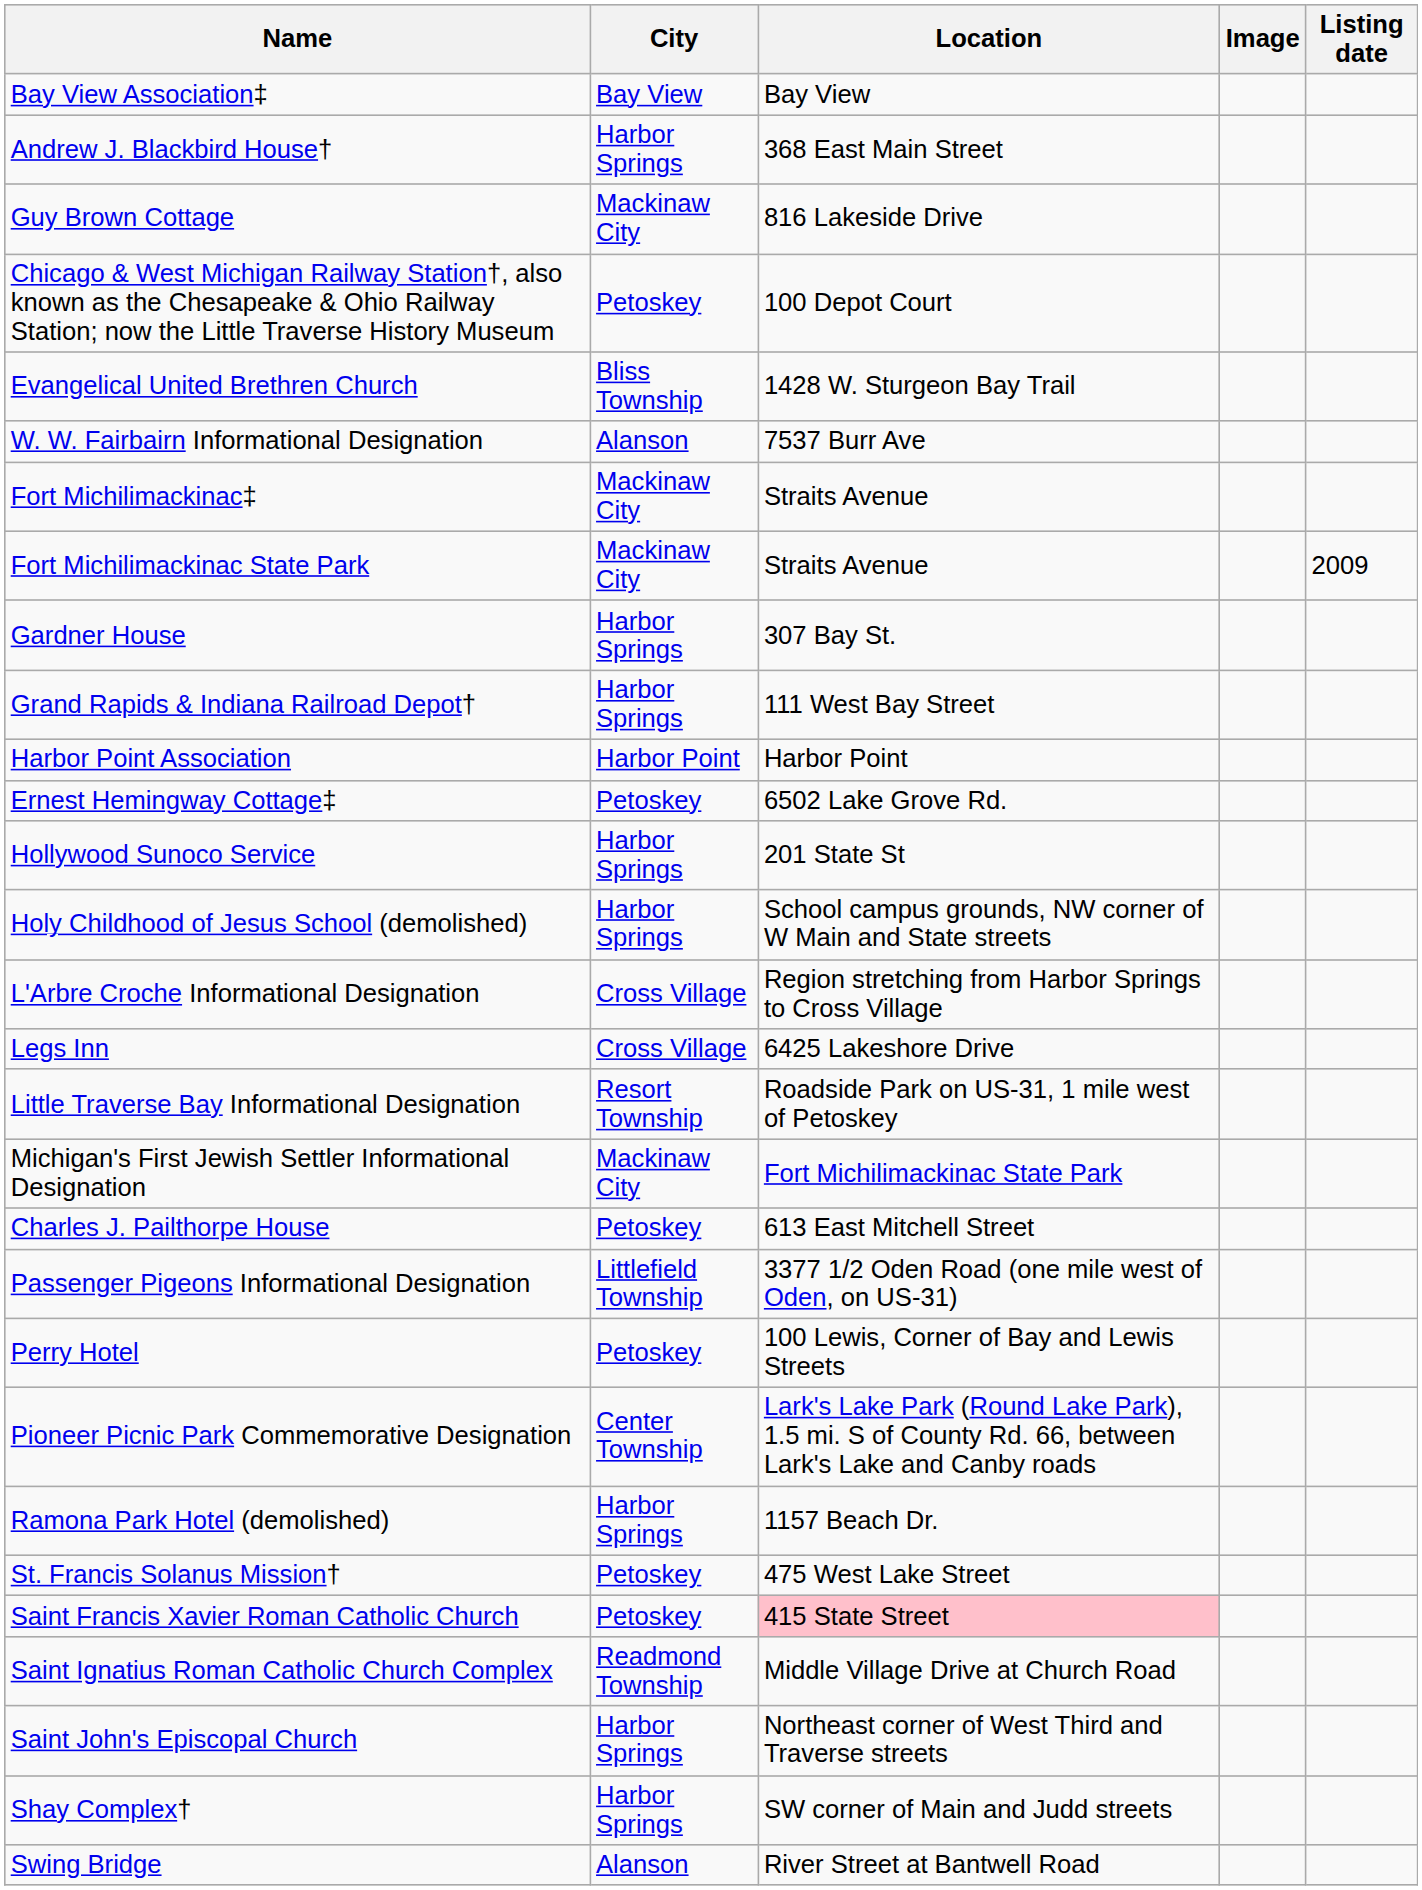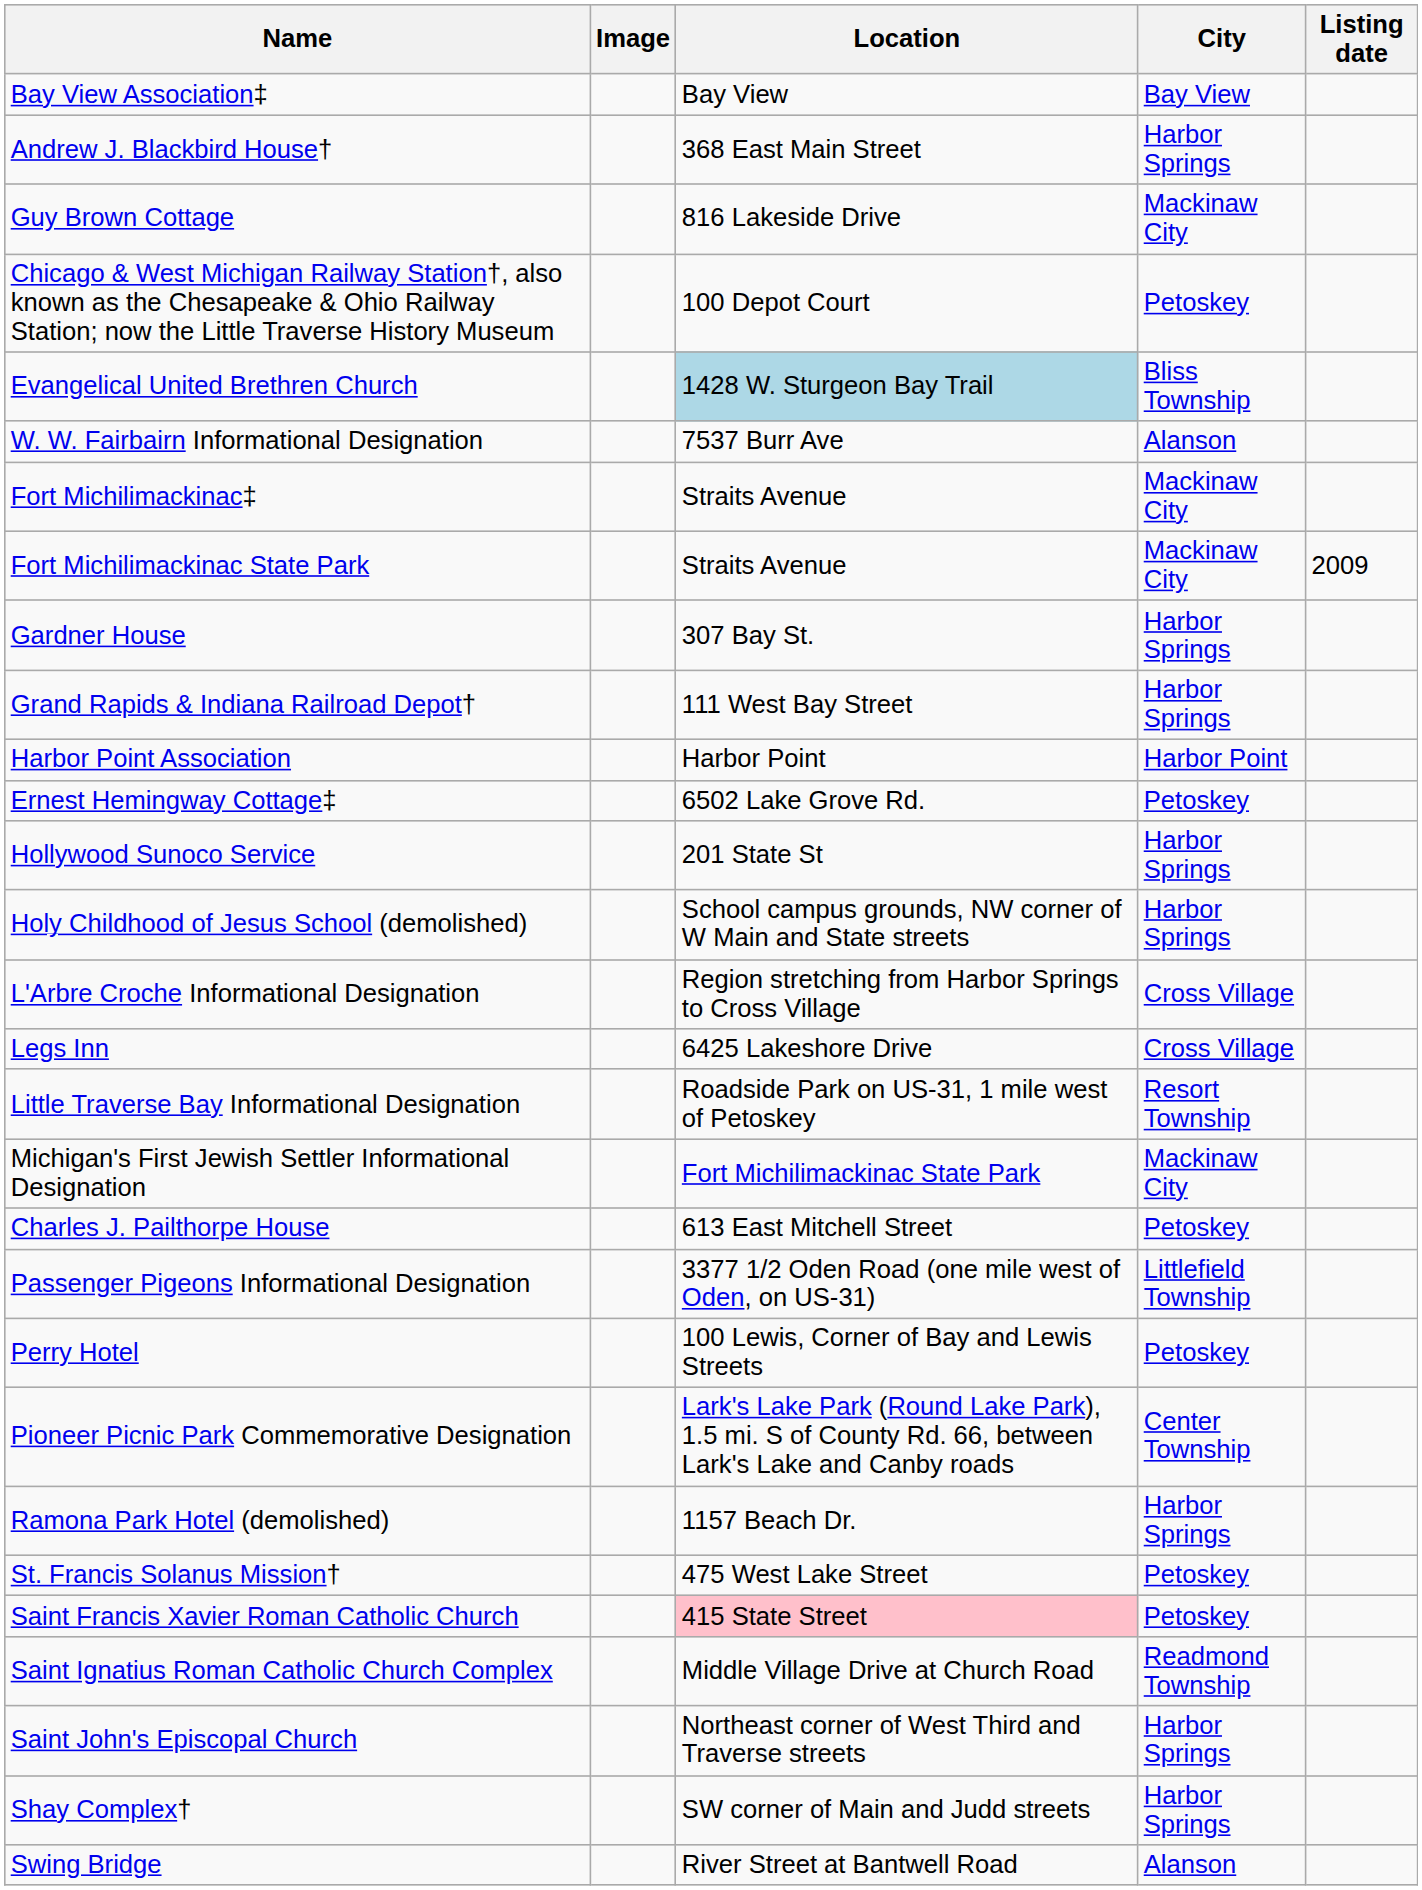 <table class="wikitable sortable" style="width:100%">
 <tr>
 <th>Name</th>
+<th>Image</th>
+<th>Location</th>
 <th>City</th>
-<th>Location</th>
-<th>Image</th>
 <th>Listing date</th>
 </tr>
 <tr>
 <td><a href='#'>Bay View Association</a>‡</td>
+<td></td>
+<td>Bay View</td>
 <td><a href='#'>Bay View</a></td>
-<td>Bay View</td>
-<td></td>
 <td></td>
 </tr>
 <tr>
 <td><a href='#'>Andrew J. Blackbird House</a>†</td>
+<td></td>
+<td>368 East Main Street</td>
 <td><a href='#'>Harbor Springs</a></td>
-<td>368 East Main Street</td>
-<td></td>
 <td></td>
 </tr>
 <tr>
 <td><a href='#'>Guy Brown Cottage</a></td>
+<td></td>
+<td>816 Lakeside Drive</td>
 <td><a href='#'>Mackinaw City</a></td>
-<td>816 Lakeside Drive</td>
-<td></td>
 <td></td>
 </tr>
 <tr>
 <td><a href='#'>Chicago & West Michigan Railway Station</a>†, also known as the Chesapeake & Ohio Railway Station; now the Little Traverse History Museum</td>
+<td></td>
+<td>100 Depot Court</td>
 <td><a href='#'>Petoskey</a></td>
-<td>100 Depot Court</td>
-<td></td>
 <td></td>
 </tr>
 <tr>
 <td><a href='#'>Evangelical United Brethren Church</a></td>
+<td></td>
+<td style="background: lightblue;">1428 W. Sturgeon Bay Trail</td>
 <td><a href='#'>Bliss Township</a></td>
-<td>1428 W. Sturgeon Bay Trail</td>
-<td></td>
 <td></td>
 </tr>
 <tr>
 <td><a href='#'>W. W. Fairbairn</a> Informational Designation</td>
+<td></td>
+<td>7537 Burr Ave</td>
 <td><a href='#'>Alanson</a></td>
-<td>7537 Burr Ave</td>
-<td></td>
 <td></td>
 </tr>
 <tr>
 <td><a href='#'>Fort Michilimackinac</a>‡</td>
+<td></td>
+<td>Straits Avenue</td>
 <td><a href='#'>Mackinaw City</a></td>
-<td>Straits Avenue</td>
-<td></td>
 <td></td>
 </tr>
 <tr>
 <td><a href='#'>Fort Michilimackinac State Park</a></td>
+<td></td>
+<td>Straits Avenue</td>
 <td><a href='#'>Mackinaw City</a></td>
-<td>Straits Avenue</td>
-<td></td>
 <td>2009</td>
 </tr>
 <tr>
 <td><a href='#'>Gardner House</a></td>
+<td></td>
+<td>307 Bay St.</td>
 <td><a href='#'>Harbor Springs</a></td>
-<td>307 Bay St.</td>
-<td></td>
 <td></td>
 </tr>
 <tr>
 <td><a href='#'>Grand Rapids & Indiana Railroad Depot</a>†</td>
+<td></td>
+<td>111 West Bay Street</td>
 <td><a href='#'>Harbor Springs</a></td>
-<td>111 West Bay Street</td>
-<td></td>
 <td></td>
 </tr>
 <tr>
 <td><a href='#'>Harbor Point Association</a></td>
+<td></td>
+<td>Harbor Point</td>
 <td><a href='#'>Harbor Point</a></td>
-<td>Harbor Point</td>
-<td></td>
 <td></td>
 </tr>
 <tr>
 <td><a href='#'>Ernest Hemingway Cottage</a>‡</td>
+<td></td>
+<td>6502 Lake Grove Rd.</td>
 <td><a href='#'>Petoskey</a></td>
-<td>6502 Lake Grove Rd.</td>
-<td></td>
 <td></td>
 </tr>
 <tr>
 <td><a href='#'>Hollywood Sunoco Service</a></td>
+<td></td>
+<td>201 State St</td>
 <td><a href='#'>Harbor Springs</a></td>
-<td>201 State St</td>
-<td></td>
 <td></td>
 </tr>
 <tr>
 <td><a href='#'>Holy Childhood of Jesus School</a> (demolished)</td>
+<td></td>
+<td>School campus grounds, NW corner of W Main and State streets</td>
 <td><a href='#'>Harbor Springs</a></td>
-<td>School campus grounds, NW corner of W Main and State streets</td>
-<td></td>
 <td></td>
 </tr>
 <tr>
 <td><a href='#'>L'Arbre Croche</a> Informational Designation</td>
+<td></td>
+<td>Region stretching from Harbor Springs to Cross Village</td>
 <td><a href='#'>Cross Village</a></td>
-<td>Region stretching from Harbor Springs to Cross Village</td>
-<td></td>
 <td></td>
 </tr>
 <tr>
 <td><a href='#'>Legs Inn</a></td>
+<td></td>
+<td>6425 Lakeshore Drive</td>
 <td><a href='#'>Cross Village</a></td>
-<td>6425 Lakeshore Drive</td>
-<td></td>
 <td></td>
 </tr>
 <tr>
 <td><a href='#'>Little Traverse Bay</a> Informational Designation</td>
+<td></td>
+<td>Roadside Park on US-31, 1 mile west of Petoskey</td>
 <td><a href='#'>Resort Township</a></td>
-<td>Roadside Park on US-31, 1 mile west of Petoskey</td>
-<td></td>
 <td></td>
 </tr>
 <tr>
 <td>Michigan's First Jewish Settler Informational Designation</td>
+<td></td>
+<td><a href='#'>Fort Michilimackinac State Park</a></td>
 <td><a href='#'>Mackinaw City</a></td>
-<td><a href='#'>Fort Michilimackinac State Park</a></td>
-<td></td>
 <td></td>
 </tr>
 <tr>
 <td><a href='#'>Charles J. Pailthorpe House</a></td>
+<td></td>
+<td>613 East Mitchell Street</td>
 <td><a href='#'>Petoskey</a></td>
-<td>613 East Mitchell Street</td>
-<td></td>
 <td></td>
 </tr>
 <tr>
 <td><a href='#'>Passenger Pigeons</a> Informational Designation</td>
+<td></td>
+<td>3377 1/2 Oden Road (one mile west of <a href='#'>Oden</a>, on US-31)</td>
 <td><a href='#'>Littlefield Township</a></td>
-<td>3377 1/2 Oden Road (one mile west of <a href='#'>Oden</a>, on US-31)</td>
-<td></td>
 <td></td>
 </tr>
 <tr>
 <td><a href='#'>Perry Hotel</a></td>
+<td></td>
+<td>100 Lewis, Corner of Bay and Lewis Streets</td>
 <td><a href='#'>Petoskey</a></td>
-<td>100 Lewis, Corner of Bay and Lewis Streets</td>
-<td></td>
 <td></td>
 </tr>
 <tr>
 <td><a href='#'>Pioneer Picnic Park</a> Commemorative Designation</td>
+<td></td>
+<td><a href='#'>Lark's Lake Park</a> (<a href='#'>Round Lake Park</a>), 1.5 mi. S of County Rd. 66, between Lark's Lake and Canby roads</td>
 <td><a href='#'>Center Township</a></td>
-<td><a href='#'>Lark's Lake Park</a> (<a href='#'>Round Lake Park</a>), 1.5 mi. S of County Rd. 66, between Lark's Lake and Canby roads</td>
-<td></td>
 <td></td>
 </tr>
 <tr>
 <td><a href='#'>Ramona Park Hotel</a> (demolished)</td>
+<td></td>
+<td>1157 Beach Dr.</td>
 <td><a href='#'>Harbor Springs</a></td>
-<td>1157 Beach Dr.</td>
-<td></td>
 <td></td>
 </tr>
 <tr>
 <td><a href='#'>St. Francis Solanus Mission</a>†</td>
+<td></td>
+<td>475 West Lake Street</td>
 <td><a href='#'>Petoskey</a></td>
-<td>475 West Lake Street</td>
-<td></td>
 <td></td>
 </tr>
 <tr>
 <td><a href='#'>Saint Francis Xavier Roman Catholic Church</a></td>
+<td></td>
+<td style="background: pink;">415 State Street</td>
 <td><a href='#'>Petoskey</a></td>
-<td style="background: pink;">415 State Street</td>
-<td></td>
 <td></td>
 </tr>
 <tr>
 <td><a href='#'>Saint Ignatius Roman Catholic Church Complex</a></td>
+<td></td>
+<td>Middle Village Drive at Church Road</td>
 <td><a href='#'>Readmond Township</a></td>
-<td>Middle Village Drive at Church Road</td>
-<td></td>
 <td></td>
 </tr>
 <tr>
 <td><a href='#'>Saint John's Episcopal Church</a></td>
+<td></td>
+<td>Northeast corner of West Third and Traverse streets</td>
 <td><a href='#'>Harbor Springs</a></td>
-<td>Northeast corner of West Third and Traverse streets</td>
-<td></td>
 <td></td>
 </tr>
 <tr>
 <td><a href='#'>Shay Complex</a>†</td>
+<td></td>
+<td>SW corner of Main and Judd streets</td>
 <td><a href='#'>Harbor Springs</a></td>
-<td>SW corner of Main and Judd streets</td>
-<td></td>
 <td></td>
 </tr>
 <tr>
 <td><a href='#'>Swing Bridge</a></td>
+<td></td>
+<td>River Street at Bantwell Road</td>
 <td><a href='#'>Alanson</a></td>
-<td>River Street at Bantwell Road</td>
-<td></td>
 <td></td>
 </tr>
 </table>
